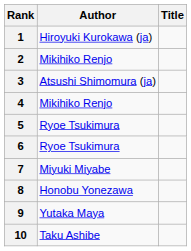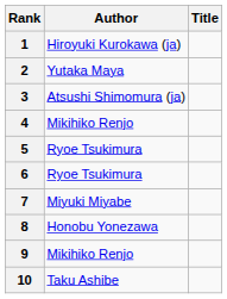 <table class="wikitable sortable" style="font-size:1.00em; line-height:1.5em;">
 <tr>
 <th>Rank</th>
 <th>Author</th>
 <th>Title</th>
 </tr>
 <tr>
 <th>1</th>
 <td><a href='#'>Hiroyuki Kurokawa</a> (<a href='#'>ja</a>)</td>
 <td></td>
 </tr>
 <tr>
 <th>2</th>
-<td><a href='#'>Mikihiko Renjo</a></td>
+<td><a href='#'>Yutaka Maya</a></td>
 <td></td>
 </tr>
 <tr>
 <th>3</th>
 <td><a href='#'>Atsushi Shimomura</a> (<a href='#'>ja</a>)</td>
 <td></td>
 </tr>
 <tr>
 <th>4</th>
 <td><a href='#'>Mikihiko Renjo</a></td>
 <td></td>
 </tr>
 <tr>
 <th>5</th>
 <td><a href='#'>Ryoe Tsukimura</a></td>
 <td></td>
 </tr>
 <tr>
 <th>6</th>
 <td><a href='#'>Ryoe Tsukimura</a></td>
 <td></td>
 </tr>
 <tr>
 <th>7</th>
 <td><a href='#'>Miyuki Miyabe</a></td>
 <td></td>
 </tr>
 <tr>
 <th>8</th>
 <td><a href='#'>Honobu Yonezawa</a></td>
 <td></td>
 </tr>
 <tr>
 <th>9</th>
-<td><a href='#'>Yutaka Maya</a></td>
+<td><a href='#'>Mikihiko Renjo</a></td>
 <td></td>
 </tr>
 <tr>
 <th>10</th>
 <td><a href='#'>Taku Ashibe</a></td>
 <td></td>
 </tr>
 </table>
